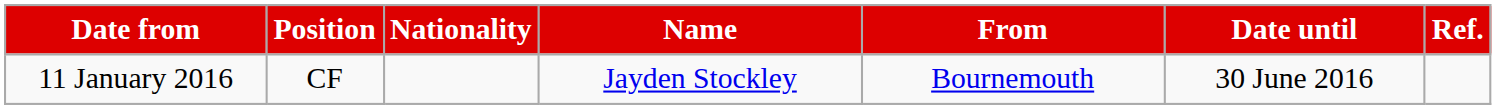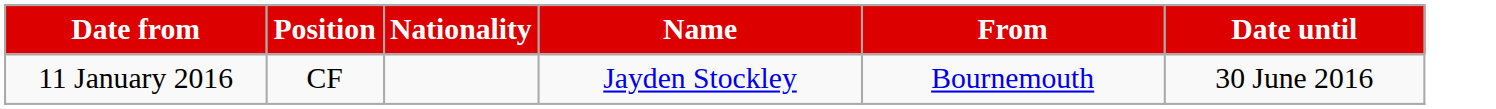 <table class="wikitable"  style="text-align:center; font-size:90%; ">
 <tr>
 <th style="background:#DD0000; color:#FFFFFF; width:120px;">Date from</th>
 <th style="background:#DD0000; color:#FFFFFF; width:50px;">Position</th>
 <th style="background:#DD0000; color:#FFFFFF; width:50px;">Nationality</th>
 <th style="background:#DD0000; color:#FFFFFF; width:150px;">Name</th>
 <th style="background:#DD0000; color:#FFFFFF; width:140px;">From</th>
 <th style="background:#DD0000; color:#FFFFFF; width:120px;">Date until</th>
-<th style="background:#DD0000; color:#FFFFFF; width:25px;">Ref.</th>
 </tr>
 <tr>
 <td>11 January 2016</td>
 <td>CF</td>
 <td></td>
 <td><a href='#'>Jayden Stockley</a></td>
 <td><a href='#'>Bournemouth</a></td>
 <td>30 June 2016</td>
-<td></td>
 </tr>
 </table>
